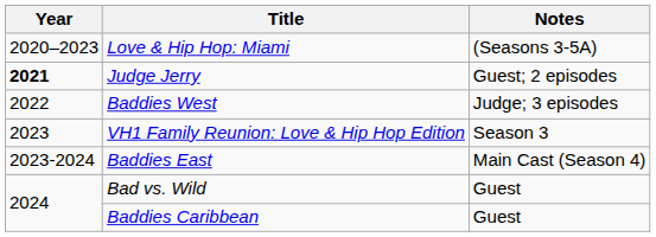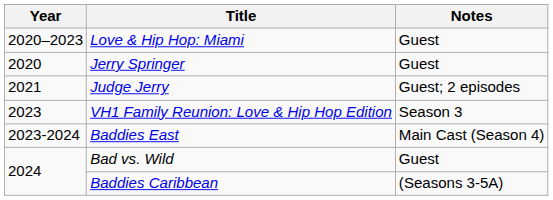 <table class="wikitable">
 <tr>
 <th>Year</th>
 <th>Title</th>
 <th>Notes</th>
 </tr>
 <tr>
 <td>2020–2023</td>
 <td><em><a href='#'>Love & Hip Hop: Miami</a></em></td>
-<td>(Seasons 3-5A)</td>
+<td>Guest</td>
 </tr>
 <tr>
-<td><strong>2021</strong></td>
+<td>2020</td>
+<td><em><a href='#'>Jerry Springer</a></em></td>
+<td>Guest</td>
+</tr>
+<tr>
+<td>2021</td>
 <td><em><a href='#'>Judge Jerry</a></em></td>
 <td>Guest; 2 episodes</td>
-</tr>
-<tr>
-<td>2022</td>
-<td><em><a href='#'>Baddies West</a></em></td>
-<td>Judge; 3 episodes</td>
 </tr>
 <tr>
 <td>2023</td>
 <td><em><a href='#'>VH1 Family Reunion: Love & Hip Hop Edition</a></em></td>
 <td>Season 3</td>
 </tr>
 <tr>
 <td>2023-2024</td>
 <td><em><a href='#'>Baddies East</a></em></td>
 <td rowspan=“32”>Main Cast (Season 4)</td>
 </tr>
 <tr>
 <td rowspan="2">2024</td>
 <td><em>Bad vs. Wild</em></td>
 <td>Guest</td>
 </tr>
 <tr>
 <td><em><a href='#'>Baddies Caribbean</a></em></td>
-<td>Guest</td>
+<td>(Seasons 3-5A)</td>
 </tr>
 </table>
